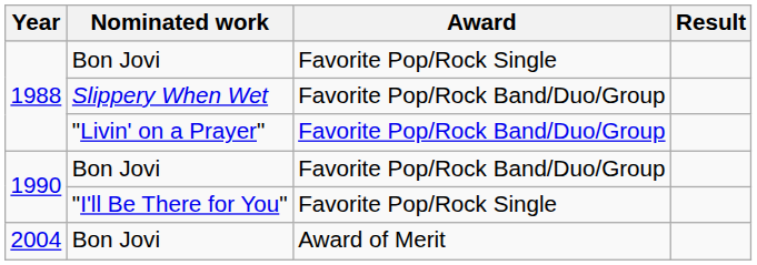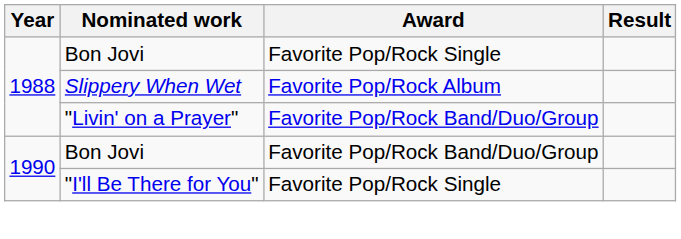 <table class="wikitable">
 <tr>
 <th>Year</th>
 <th>Nominated work</th>
 <th>Award</th>
 <th>Result</th>
 </tr>
 <tr>
 <td rowspan="3"><a href='#'>1988</a></td>
 <td>Bon Jovi</td>
 <td>Favorite Pop/Rock Single</td>
 <td></td>
 </tr>
 <tr>
 <td><em><a href='#'>Slippery When Wet</a></em></td>
-<td>Favorite Pop/Rock Band/Duo/Group</td>
+<td><a href='#'>Favorite Pop/Rock Album</a></td>
 <td></td>
 </tr>
 <tr>
 <td>"<a href='#'>Livin' on a Prayer</a>"</td>
 <td><a href='#'>Favorite Pop/Rock Band/Duo/Group</a></td>
 <td></td>
 </tr>
 <tr>
 <td rowspan="2"><a href='#'>1990</a></td>
 <td>Bon Jovi</td>
 <td>Favorite Pop/Rock Band/Duo/Group</td>
 <td></td>
 </tr>
 <tr>
 <td>"<a href='#'>I'll Be There for You</a>"</td>
 <td>Favorite Pop/Rock Single</td>
 <td></td>
 </tr>
-<tr>
-<td align=center><a href='#'>2004</a></td>
-<td>Bon Jovi</td>
-<td>Award of Merit</td>
-<td></td>
-</tr>
 </table>
